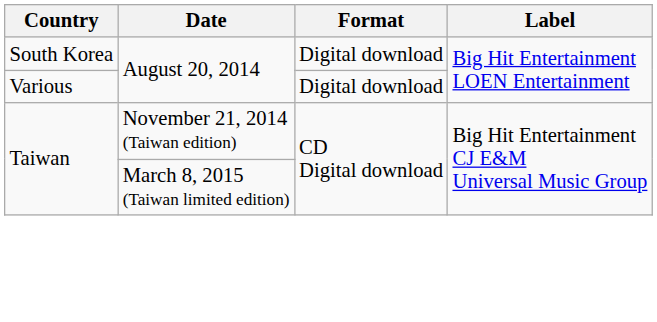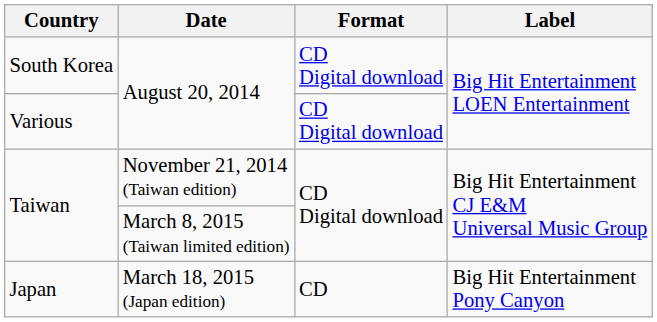 <table class="wikitable">
 <tr>
 <th>Country</th>
 <th>Date</th>
 <th>Format</th>
 <th>Label</th>
 </tr>
 <tr>
 <td>South Korea</td>
 <td rowspan="2">August 20, 2014</td>
-<td>Digital download</td>
+<td><a href='#'>CD</a><br><a href='#'>Digital download</a></td>
 <td rowspan="2"><a href='#'>Big Hit Entertainment</a><br><a href='#'>LOEN Entertainment</a></td>
 </tr>
 <tr>
 <td>Various</td>
-<td>Digital download</td>
+<td><a href='#'>CD</a><br><a href='#'>Digital download</a></td>
 </tr>
 <tr>
 <td rowspan="2">Taiwan</td>
 <td>November 21, 2014<br><small>(Taiwan edition)</small></td>
 <td rowspan="2">CD<br>Digital download</td>
 <td rowspan="2">Big Hit Entertainment<br><a href='#'>CJ E&M</a><br><a href='#'>Universal Music Group</a></td>
 </tr>
 <tr>
 <td>March 8, 2015<br><small>(Taiwan limited edition)</small></td>
 </tr>
+<tr>
+<td>Japan</td>
+<td>March 18, 2015<br><small>(Japan edition)</small></td>
+<td>CD</td>
+<td>Big Hit Entertainment<br><a href='#'>Pony Canyon</a></td>
+</tr>
 </table>
